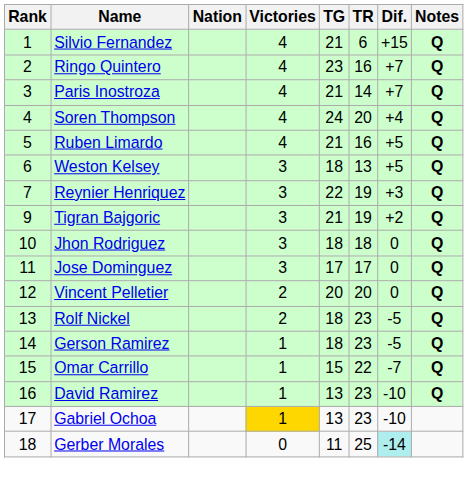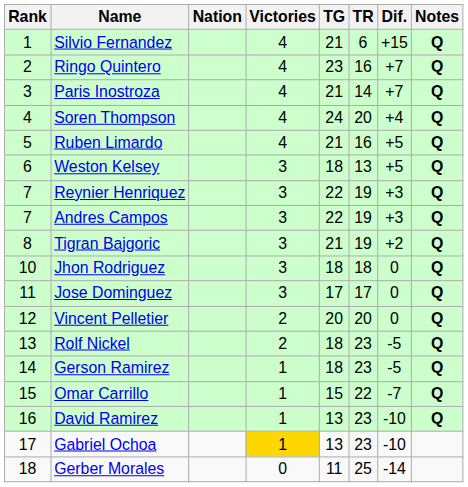 <table class="wikitable sortable" style="text-align:center">
 <tr>
 <th>Rank</th>
 <th>Name</th>
 <th>Nation</th>
 <th>Victories</th>
 <th>TG</th>
 <th>TR</th>
 <th>Dif.</th>
 <th>Notes</th>
 </tr>
 <tr style="background:#cfc">
 <td>1</td>
 <td align=left><a href='#'>Silvio Fernandez</a></td>
 <td align=left></td>
 <td>4</td>
 <td>21</td>
 <td>6</td>
 <td>+15</td>
 <td><strong>Q</strong></td>
 </tr>
 <tr style="background:#cfc">
 <td>2</td>
 <td align=left><a href='#'>Ringo Quintero</a></td>
 <td align=left></td>
 <td>4</td>
 <td>23</td>
 <td>16</td>
 <td>+7</td>
 <td><strong>Q</strong></td>
 </tr>
 <tr style="background:#cfc">
 <td>3</td>
 <td align=left><a href='#'>Paris Inostroza</a></td>
 <td align=left></td>
 <td>4</td>
 <td>21</td>
 <td>14</td>
 <td>+7</td>
 <td><strong>Q</strong></td>
 </tr>
 <tr style="background:#cfc">
 <td>4</td>
 <td align=left><a href='#'>Soren Thompson</a></td>
 <td align=left></td>
 <td>4</td>
 <td>24</td>
 <td>20</td>
 <td>+4</td>
 <td><strong>Q</strong></td>
 </tr>
 <tr style="background:#cfc">
 <td>5</td>
 <td align=left><a href='#'>Ruben Limardo</a></td>
 <td align=left></td>
 <td>4</td>
 <td>21</td>
 <td>16</td>
 <td>+5</td>
 <td><strong>Q</strong></td>
 </tr>
 <tr style="background:#cfc">
 <td>6</td>
 <td align=left><a href='#'>Weston Kelsey</a></td>
 <td align=left></td>
 <td>3</td>
 <td>18</td>
 <td>13</td>
 <td>+5</td>
 <td><strong>Q</strong></td>
 </tr>
 <tr style="background:#cfc">
 <td>7</td>
 <td align=left><a href='#'>Reynier Henriquez</a></td>
 <td align=left></td>
 <td>3</td>
 <td>22</td>
 <td>19</td>
 <td>+3</td>
 <td><strong>Q</strong></td>
 </tr>
 <tr style="background:#cfc">
-<td>9</td>
+<td>7</td>
+<td align=left><a href='#'>Andres Campos</a></td>
+<td align=left></td>
+<td>3</td>
+<td>22</td>
+<td>19</td>
+<td>+3</td>
+<td><strong>Q</strong></td>
+</tr>
+<tr style="background:#cfc">
+<td>8</td>
 <td align=left><a href='#'>Tigran Bajgoric</a></td>
 <td align=left></td>
 <td>3</td>
 <td>21</td>
 <td>19</td>
 <td>+2</td>
 <td><strong>Q</strong></td>
 </tr>
 <tr style="background:#cfc">
 <td>10</td>
 <td align=left><a href='#'>Jhon Rodriguez</a></td>
 <td align=left></td>
 <td>3</td>
 <td>18</td>
 <td>18</td>
 <td>0</td>
 <td><strong>Q</strong></td>
 </tr>
 <tr style="background:#cfc">
 <td>11</td>
 <td align=left><a href='#'>Jose Dominguez</a></td>
 <td align=left></td>
 <td>3</td>
 <td>17</td>
 <td>17</td>
 <td>0</td>
 <td><strong>Q</strong></td>
 </tr>
 <tr style="background:#cfc">
 <td>12</td>
 <td align=left><a href='#'>Vincent Pelletier</a></td>
 <td align=left></td>
 <td>2</td>
 <td>20</td>
 <td>20</td>
 <td>0</td>
 <td><strong>Q</strong></td>
 </tr>
 <tr style="background:#cfc">
 <td>13</td>
 <td align=left><a href='#'>Rolf Nickel</a></td>
 <td align=left></td>
 <td>2</td>
 <td>18</td>
 <td>23</td>
 <td>-5</td>
 <td><strong>Q</strong></td>
 </tr>
 <tr style="background:#cfc">
 <td>14</td>
 <td align=left><a href='#'>Gerson Ramirez</a></td>
 <td align=left></td>
 <td>1</td>
 <td>18</td>
 <td>23</td>
 <td>-5</td>
 <td><strong>Q</strong></td>
 </tr>
 <tr style="background:#cfc">
 <td>15</td>
 <td align=left><a href='#'>Omar Carrillo</a></td>
 <td align=left></td>
 <td>1</td>
 <td>15</td>
 <td>22</td>
 <td>-7</td>
 <td><strong>Q</strong></td>
 </tr>
 <tr style="background:#cfc">
 <td>16</td>
 <td align=left><a href='#'>David Ramirez</a></td>
 <td align=left></td>
 <td>1</td>
 <td>13</td>
 <td>23</td>
 <td>-10</td>
 <td><strong>Q</strong></td>
 </tr>
 <tr>
 <td>17</td>
 <td align=left><a href='#'>Gabriel Ochoa</a></td>
 <td align=left></td>
 <td style="background: gold;">1</td>
 <td>13</td>
 <td>23</td>
 <td>-10</td>
 <td></td>
 </tr>
 <tr>
 <td>18</td>
 <td align=left><a href='#'>Gerber Morales</a></td>
 <td align=left></td>
 <td>0</td>
 <td>11</td>
 <td>25</td>
-<td style="background: paleturquoise;">-14</td>
+<td>-14</td>
 <td></td>
 </tr>
 </table>
